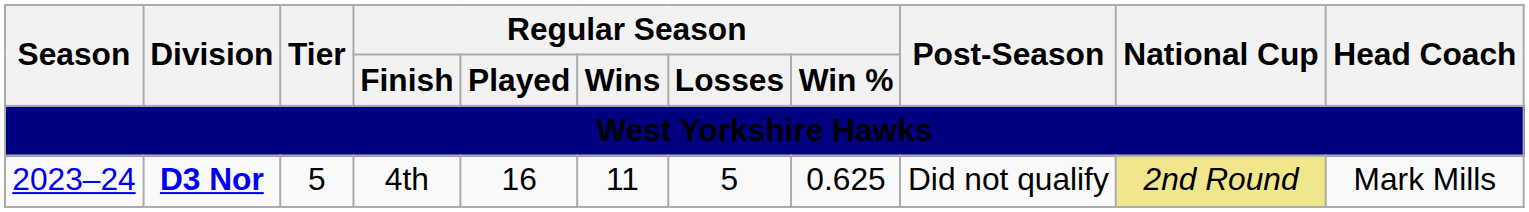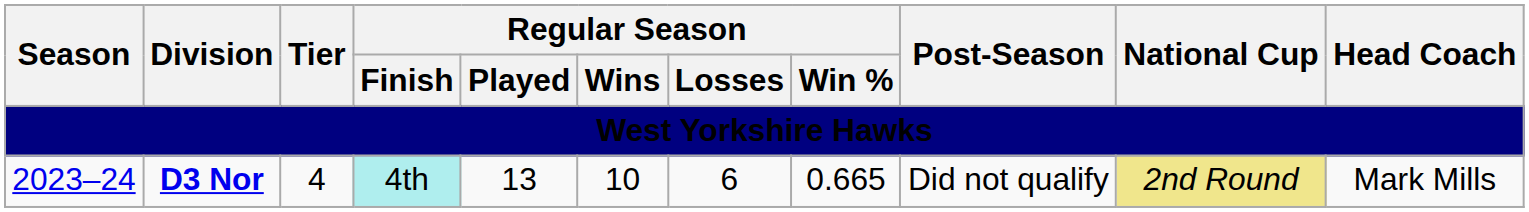 <table class="wikitable" style="font-size:100%;">
 <tr bgcolor="#efefef">
 <th rowspan="2">Season</th>
 <th rowspan="2">Division</th>
 <th rowspan="2">Tier</th>
 <th colspan="5">Regular Season</th>
 <th rowspan="2">Post-Season</th>
 <th rowspan="2">National Cup</th>
 <th rowspan="2">Head Coach</th>
 </tr>
 <tr>
 <th>Finish</th>
 <th>Played</th>
 <th>Wins</th>
 <th>Losses</th>
 <th>Win %</th>
 </tr>
 <tr>
 <td colspan="12" align=center bgcolor="navy"><span><strong>West Yorkshire Hawks</strong></span></td>
 </tr>
 <tr>
 <td style="text-align:center;"><a href='#'>2023–24</a></td>
 <td style="text-align:center;"><strong><a href='#'>D3 Nor</a></strong></td>
-<td style="text-align:center;">5</td>
-<td style="text-align:center;">4th</td>
-<td style="text-align:center;">16</td>
-<td style="text-align:center;">11</td>
-<td style="text-align:center;">5</td>
-<td style="text-align:center;">0.625</td>
+<td style="text-align:center;">4</td>
+<td style="background: paleturquoise; text-align:center;">4th</td>
+<td style="text-align:center;">13</td>
+<td style="text-align:center;">10</td>
+<td style="text-align:center;">6</td>
+<td style="text-align:center;">0.665</td>
 <td style="text-align:center;">Did not qualify</td>
 <td style="background: khaki; text-align:center;"><em>2nd Round</em></td>
 <td style="text-align:center;">Mark Mills</td>
 </tr>
 </table>
